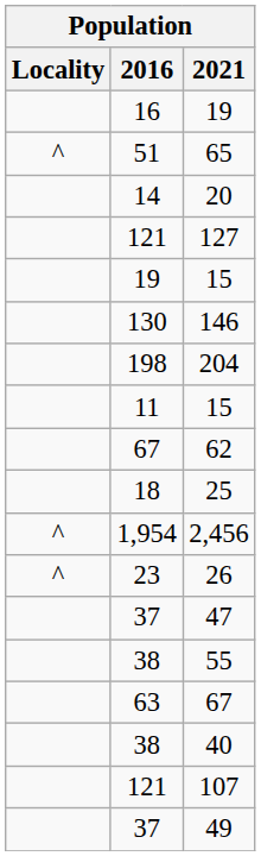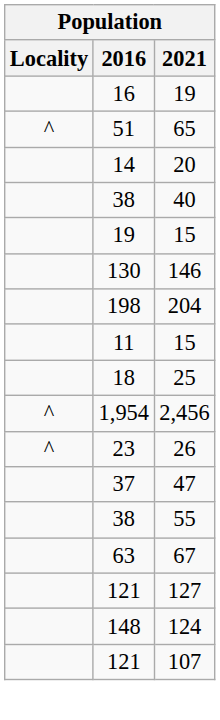 <table class="wikitable" style="text-align:center;">
 <tr>
 <th colspan="3" style="text-align:center;  font-weight:bold">Population</th>
 </tr>
 <tr>
 <th style="text-align:center; background:  font-weight:bold">Locality</th>
 <th style="text-align:center; background:  font-weight:bold"><strong>2016</strong></th>
 <th style="text-align:center; background:  font-weight:bold"><strong>2021</strong></th>
 </tr>
 <tr>
 <td></td>
 <td>16</td>
 <td>19</td>
 </tr>
 <tr>
 <td>^</td>
 <td>51</td>
 <td>65</td>
 </tr>
 <tr>
 <td></td>
 <td>14</td>
 <td>20</td>
 </tr>
 <tr>
 <td></td>
-<td>121</td>
-<td>127</td>
+<td>38</td>
+<td>40</td>
 </tr>
 <tr>
 <td></td>
 <td>19</td>
 <td>15</td>
 </tr>
 <tr>
 <td></td>
 <td>130</td>
 <td>146</td>
 </tr>
 <tr>
 <td></td>
 <td>198</td>
 <td>204</td>
 </tr>
 <tr>
 <td></td>
 <td>11</td>
 <td>15</td>
-</tr>
-<tr>
-<td></td>
-<td>67</td>
-<td>62</td>
 </tr>
 <tr>
 <td></td>
 <td>18</td>
 <td>25</td>
 </tr>
 <tr>
 <td>^</td>
 <td>1,954</td>
 <td>2,456</td>
 </tr>
 <tr>
 <td>^</td>
 <td>23</td>
 <td>26</td>
 </tr>
 <tr>
 <td></td>
 <td>37</td>
 <td>47</td>
 </tr>
 <tr>
 <td></td>
 <td>38</td>
 <td>55</td>
 </tr>
 <tr>
 <td></td>
 <td>63</td>
 <td>67</td>
 </tr>
 <tr>
 <td></td>
-<td>38</td>
-<td>40</td>
+<td>121</td>
+<td>127</td>
+</tr>
+<tr>
+<td></td>
+<td>148</td>
+<td>124</td>
 </tr>
 <tr>
 <td></td>
 <td>121</td>
 <td>107</td>
 </tr>
-<tr>
-<td></td>
-<td>37</td>
-<td>49</td>
-</tr>
 </table>
